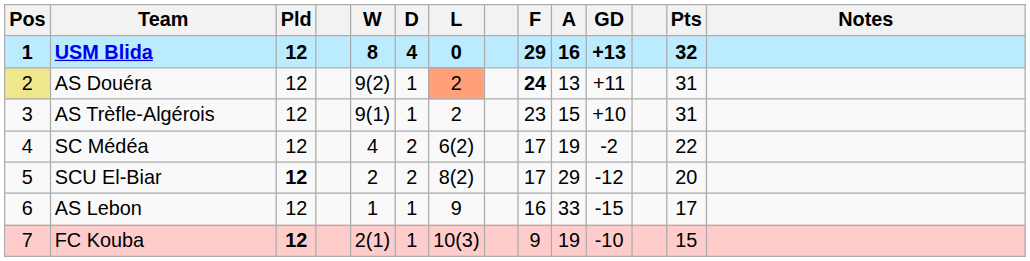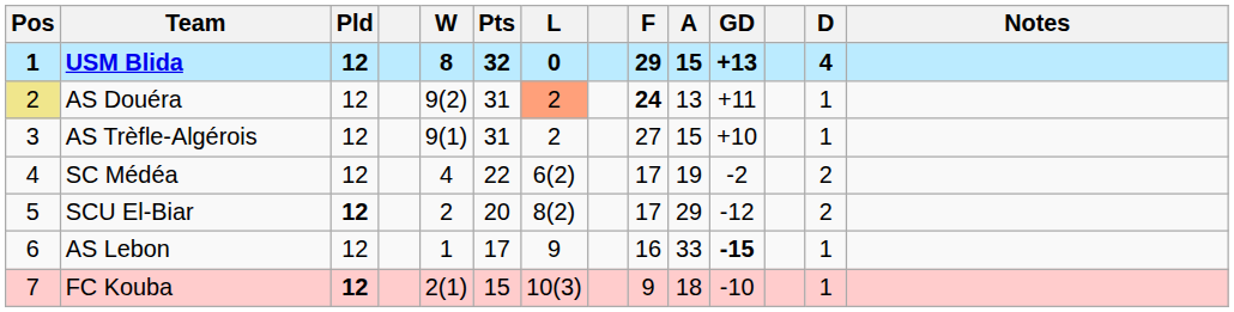 <table class="wikitable" style="text-align: center;">
 <tr>
 <th width=20>Pos</th>
 <th width=175>Team</th>
 <th width=20>Pld</th>
 <th width=20></th>
 <th width=20>W</th>
-<th width=20>D</th>
+<th width=20>Pts</th>
 <th width=20>L</th>
 <th width=20></th>
 <th width=20>F</th>
 <th width=20>A</th>
 <th width=30>GD</th>
 <th width=20></th>
-<th width=20>Pts</th>
+<th width=20>D</th>
 <th width=250>Notes</th>
 </tr>
 <tr style="background:#BBEBFF;">
 <td><strong>1</strong></td>
 <td align=left><strong><a href='#'>USM Blida</a></strong></td>
 <td><strong>12</strong></td>
 <td></td>
 <td><strong>8</strong></td>
-<td><strong>4</strong></td>
+<td><strong>32</strong></td>
 <td><strong>0</strong></td>
 <td></td>
 <td><strong>29</strong></td>
-<td><strong>16</strong></td>
+<td><strong>15</strong></td>
 <td><strong>+13</strong></td>
 <td></td>
-<td><strong>32</strong></td>
+<td><strong>4</strong></td>
 <td></td>
 </tr>
 <tr>
 <td style="background: khaki;">2</td>
 <td align=left>AS Douéra</td>
 <td>12</td>
 <td></td>
 <td>9(2)</td>
-<td>1</td>
+<td>31</td>
 <td style="background: lightsalmon;">2</td>
 <td></td>
 <td><strong>24</strong></td>
 <td>13</td>
 <td>+11</td>
 <td></td>
-<td>31</td>
+<td>1</td>
 <td></td>
 </tr>
 <tr>
 <td>3</td>
 <td align=left>AS Trèfle-Algérois</td>
 <td>12</td>
 <td></td>
 <td>9(1)</td>
-<td>1</td>
+<td>31</td>
 <td>2</td>
 <td></td>
-<td>23</td>
+<td>27</td>
 <td>15</td>
 <td>+10</td>
 <td></td>
-<td>31</td>
+<td>1</td>
 <td></td>
 </tr>
 <tr>
 <td>4</td>
 <td align=left>SC Médéa</td>
 <td>12</td>
 <td></td>
 <td>4</td>
-<td>2</td>
+<td>22</td>
 <td>6(2)</td>
 <td></td>
 <td>17</td>
 <td>19</td>
 <td>-2</td>
 <td></td>
-<td>22</td>
+<td>2</td>
 <td></td>
 </tr>
 <tr>
 <td>5</td>
 <td align=left>SCU El-Biar</td>
 <td><strong>12</strong></td>
 <td></td>
 <td>2</td>
-<td>2</td>
+<td>20</td>
 <td>8(2)</td>
 <td></td>
 <td>17</td>
 <td>29</td>
 <td>-12</td>
 <td></td>
-<td>20</td>
+<td>2</td>
 <td></td>
 </tr>
 <tr>
 <td>6</td>
 <td align=left>AS Lebon</td>
 <td>12</td>
 <td></td>
 <td>1</td>
-<td>1</td>
+<td>17</td>
 <td>9</td>
 <td></td>
 <td>16</td>
 <td>33</td>
-<td>-15</td>
+<td><strong>-15</strong></td>
 <td></td>
-<td>17</td>
+<td>1</td>
 <td></td>
 </tr>
 <tr style="background:#FFCCCC;">
 <td>7</td>
 <td align=left>FC Kouba</td>
 <td><strong>12</strong></td>
 <td></td>
 <td>2(1)</td>
-<td>1</td>
+<td>15</td>
 <td>10(3)</td>
 <td></td>
 <td>9</td>
-<td>19</td>
+<td>18</td>
 <td>-10</td>
 <td></td>
-<td>15</td>
+<td>1</td>
 <td></td>
 </tr>
 </table>
